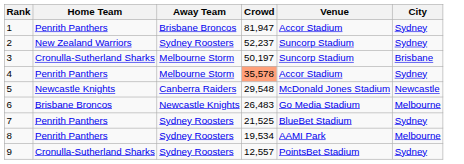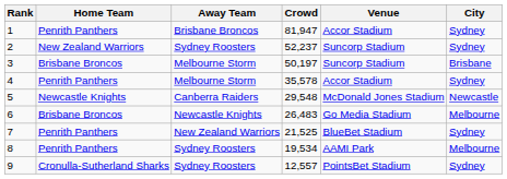 <table class="wikitable sortable">
 <tr>
 <th>Rank</th>
 <th>Home Team</th>
 <th>Away Team</th>
 <th>Crowd</th>
 <th>Venue</th>
 <th>City</th>
 </tr>
 <tr>
 <td>1</td>
 <td><a href='#'>Penrith Panthers</a></td>
 <td><a href='#'>Brisbane Broncos</a></td>
 <td>81,947</td>
 <td><a href='#'>Accor Stadium</a></td>
 <td><a href='#'>Sydney</a></td>
 </tr>
 <tr>
 <td>2</td>
 <td><a href='#'>New Zealand Warriors</a></td>
 <td><a href='#'>Sydney Roosters</a></td>
 <td>52,237</td>
 <td><a href='#'>Suncorp Stadium</a></td>
 <td><a href='#'>Sydney</a></td>
 </tr>
 <tr>
 <td>3</td>
-<td><a href='#'>Cronulla-Sutherland Sharks</a></td>
+<td><a href='#'>Brisbane Broncos</a></td>
 <td><a href='#'>Melbourne Storm</a></td>
 <td>50,197</td>
 <td><a href='#'>Suncorp Stadium</a></td>
 <td><a href='#'>Brisbane</a></td>
 </tr>
 <tr>
 <td>4</td>
 <td><a href='#'>Penrith Panthers</a></td>
 <td><a href='#'>Melbourne Storm</a></td>
-<td style="background: lightsalmon;">35,578</td>
+<td>35,578</td>
 <td><a href='#'>Accor Stadium</a></td>
 <td><a href='#'>Sydney</a></td>
 </tr>
 <tr>
 <td>5</td>
 <td><a href='#'>Newcastle Knights</a></td>
 <td><a href='#'>Canberra Raiders</a></td>
 <td>29,548</td>
 <td><a href='#'>McDonald Jones Stadium</a></td>
 <td><a href='#'>Newcastle</a></td>
 </tr>
 <tr>
 <td>6</td>
 <td><a href='#'>Brisbane Broncos</a></td>
 <td><a href='#'>Newcastle Knights</a></td>
 <td>26,483</td>
 <td><a href='#'>Go Media Stadium</a></td>
 <td><a href='#'>Melbourne</a></td>
 </tr>
 <tr>
 <td>7</td>
 <td><a href='#'>Penrith Panthers</a></td>
-<td><a href='#'>Sydney Roosters</a></td>
+<td><a href='#'>New Zealand Warriors</a></td>
 <td>21,525</td>
 <td><a href='#'>BlueBet Stadium</a></td>
 <td><a href='#'>Sydney</a></td>
 </tr>
 <tr>
 <td>8</td>
 <td><a href='#'>Penrith Panthers</a></td>
 <td><a href='#'>Sydney Roosters</a></td>
 <td>19,534</td>
 <td><a href='#'>AAMI Park</a></td>
 <td><a href='#'>Melbourne</a></td>
 </tr>
 <tr>
 <td>9</td>
 <td><a href='#'>Cronulla-Sutherland Sharks</a></td>
 <td><a href='#'>Sydney Roosters</a></td>
 <td>12,557</td>
 <td><a href='#'>PointsBet Stadium</a></td>
 <td><a href='#'>Sydney</a></td>
 </tr>
 </table>
